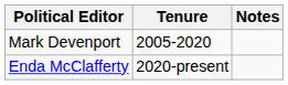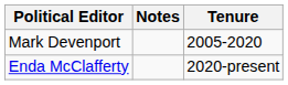 <table class="wikitable">
 <tr>
 <th>Political Editor</th>
+<th>Notes</th>
 <th>Tenure</th>
-<th>Notes</th>
 </tr>
 <tr>
 <td>Mark Devenport</td>
+<td></td>
 <td>2005-2020</td>
-<td></td>
 </tr>
 <tr>
 <td><a href='#'>Enda McClafferty</a></td>
+<td></td>
 <td>2020-present</td>
-<td></td>
 </tr>
 </table>
